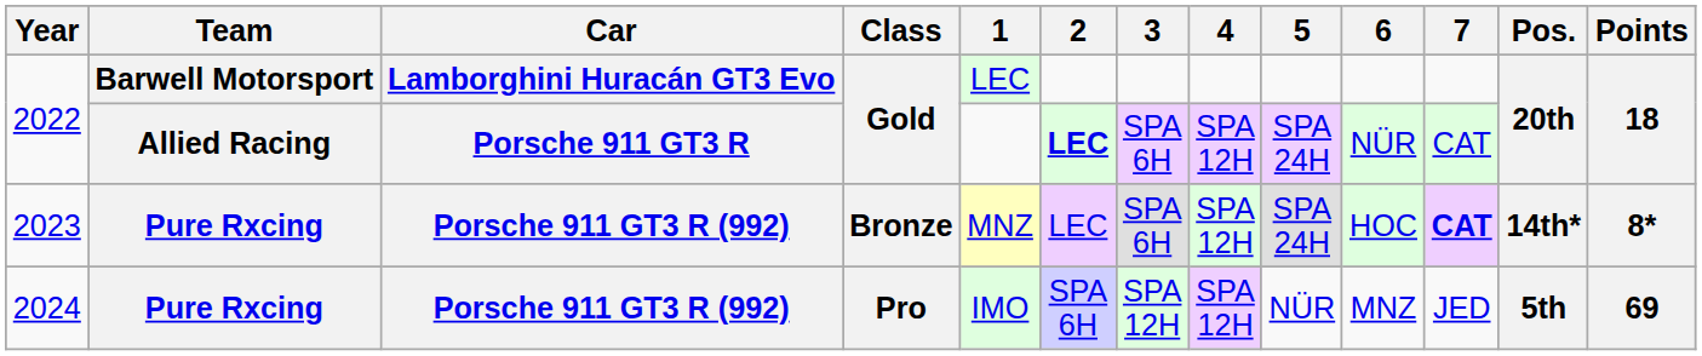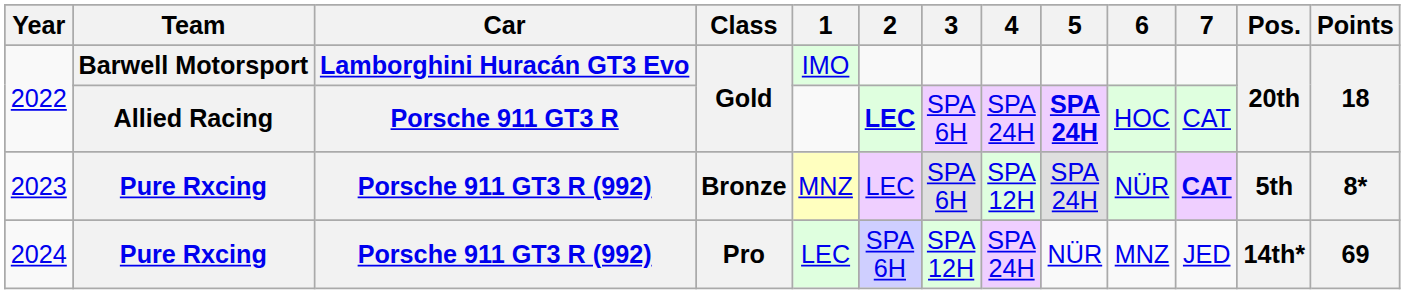 <table class="wikitable" border="1" style="text-align:center; font-size:90%;">
 <tr>
 <th>Year</th>
 <th>Team</th>
 <th>Car</th>
 <th>Class</th>
 <th>1</th>
 <th>2</th>
 <th>3</th>
 <th>4</th>
 <th>5</th>
 <th>6</th>
 <th>7</th>
 <th>Pos.</th>
 <th>Points</th>
 </tr>
 <tr>
 <td rowspan="2"><a href='#'>2022</a></td>
 <th>Barwell Motorsport</th>
 <th><a href='#'>Lamborghini Huracán GT3 Evo</a></th>
 <th rowspan="2">Gold</th>
-<td style="background:#DFFFDF;"><a href='#'>LEC</a><br></td>
+<td style="background:#DFFFDF;"><a href='#'>IMO</a><br></td>
 <td></td>
 <td></td>
 <td></td>
 <td></td>
 <td></td>
 <td></td>
 <th rowspan="2">20th</th>
 <th rowspan="2">18</th>
 </tr>
 <tr>
 <th>Allied Racing</th>
 <th><a href='#'>Porsche 911 GT3 R</a></th>
 <td></td>
 <td style="background:#DFFFDF;"><strong><a href='#'>LEC</a><br></strong></td>
 <td style="background:#EFCFFF;"><a href='#'>SPA<br>6H</a><br></td>
-<td style="background:#EFCFFF;"><a href='#'>SPA<br>12H</a><br></td>
 <td style="background:#EFCFFF;"><a href='#'>SPA<br>24H</a><br></td>
-<td style="background:#DFFFDF;"><a href='#'>NÜR</a><br></td>
+<td style="background:#EFCFFF;"><strong><a href='#'>SPA<br>24H</a><br></strong></td>
+<td style="background:#DFFFDF;"><a href='#'>HOC</a><br></td>
 <td style="background:#DFFFDF;"><a href='#'>CAT</a><br></td>
 </tr>
 <tr>
 <td><a href='#'>2023</a></td>
 <th><a href='#'>Pure Rxcing</a></th>
 <th><a href='#'>Porsche 911 GT3 R (992)</a></th>
 <th>Bronze</th>
 <td style="background:#FFFFBF;"><a href='#'>MNZ</a><br></td>
 <td style="background:#EFCFFF;"><a href='#'>LEC</a><br></td>
 <td style="background:#DFDFDF;"><a href='#'>SPA<br>6H</a><br></td>
 <td style="background:#DFFFDF;"><a href='#'>SPA<br>12H</a><br></td>
 <td style="background:#DFDFDF;"><a href='#'>SPA<br>24H</a><br></td>
-<td style="background:#DFFFDF;"><a href='#'>HOC</a><br></td>
+<td style="background:#DFFFDF;"><a href='#'>NÜR</a><br></td>
 <td style="background:#EFCFFF;"><strong><a href='#'>CAT</a></strong><br></td>
-<th>14th*</th>
+<th>5th</th>
 <th>8*</th>
 </tr>
 <tr>
 <td><a href='#'>2024</a></td>
 <th><a href='#'>Pure Rxcing</a></th>
 <th><a href='#'>Porsche 911 GT3 R (992)</a></th>
 <th>Pro</th>
-<td style="background:#DFFFDF;"><a href='#'>IMO</a><br></td>
+<td style="background:#DFFFDF;"><a href='#'>LEC</a><br></td>
 <td style="background:#CFCFFF;"><a href='#'>SPA<br>6H</a><br></td>
 <td style="background:#DFFFDF;"><a href='#'>SPA<br>12H</a><br></td>
-<td style="background:#EFCFFF;"><a href='#'>SPA<br>12H</a><br></td>
+<td style="background:#EFCFFF;"><a href='#'>SPA<br>24H</a><br></td>
 <td style="background:#;"><a href='#'>NÜR</a><br></td>
 <td style="background:#;"><a href='#'>MNZ</a><br></td>
 <td style="background:#;"><a href='#'>JED</a><br></td>
-<th>5th</th>
+<th>14th*</th>
 <th>69</th>
 </tr>
 </table>
